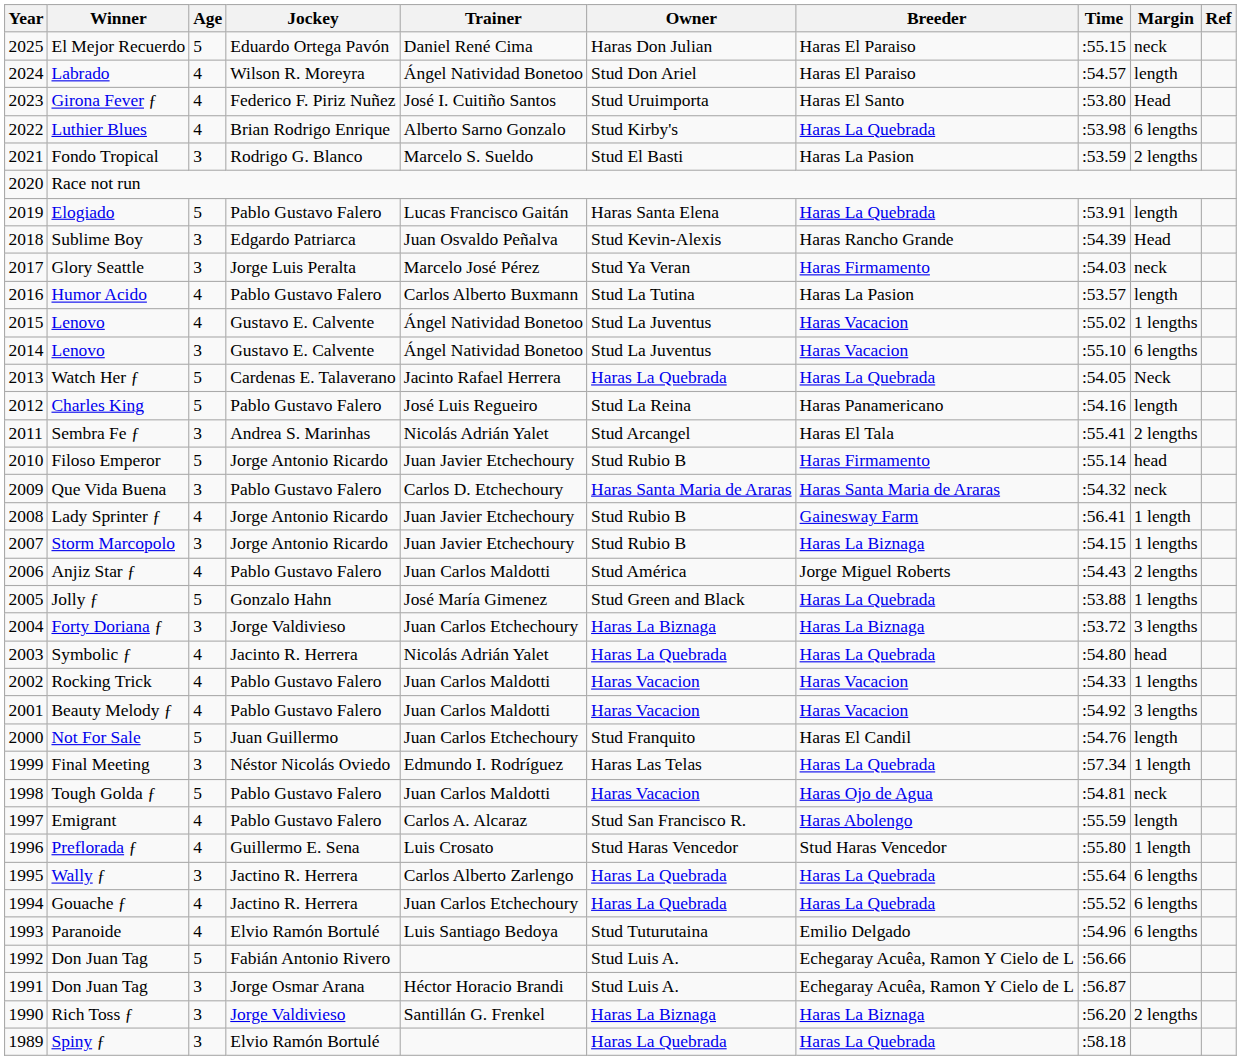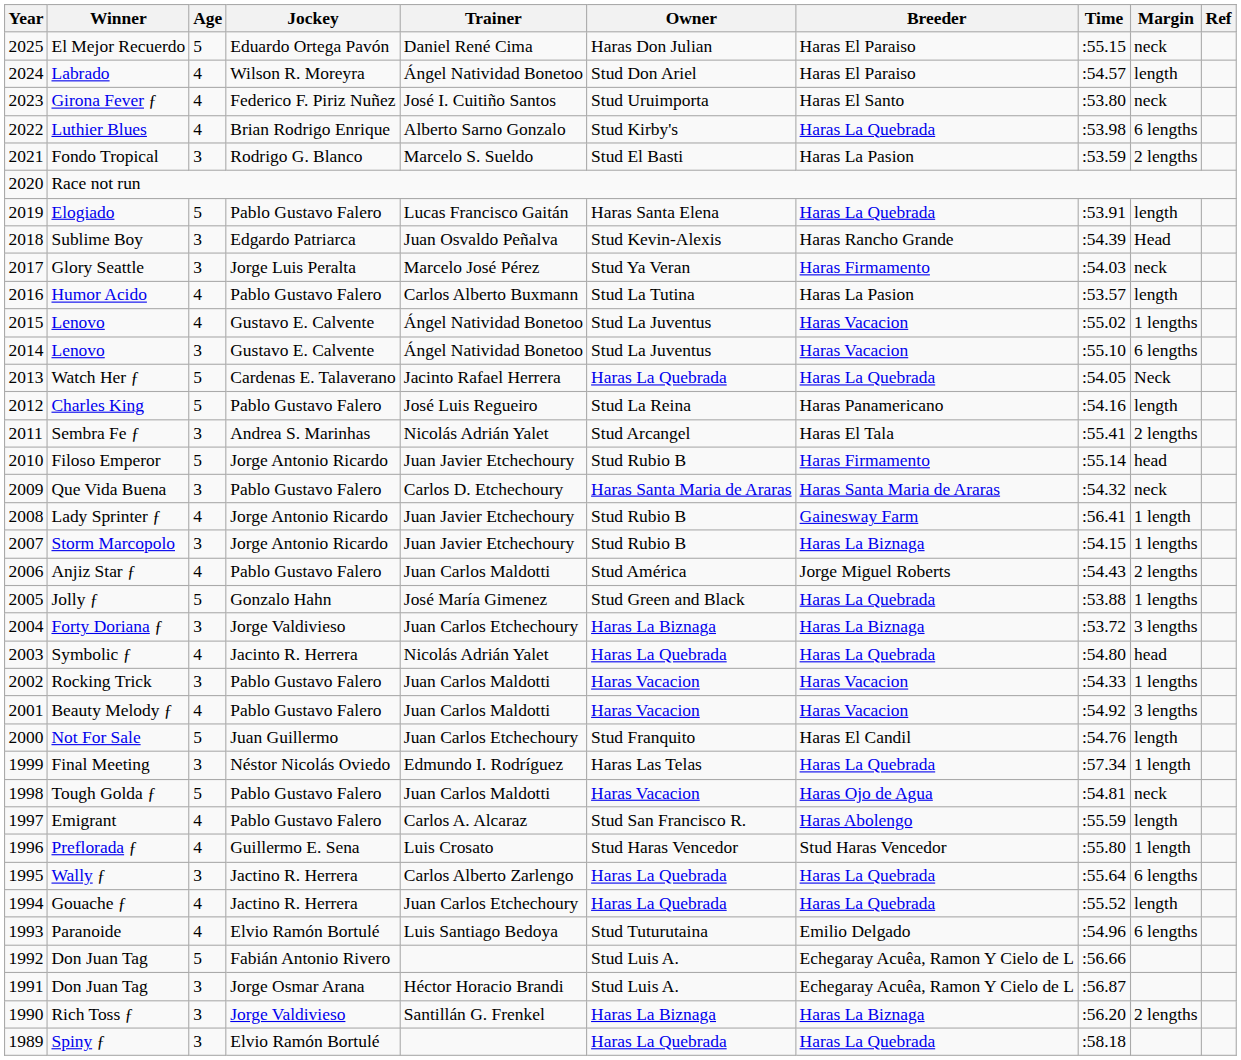 <table class="wikitable sortable">
 <tr>
 <th>Year</th>
 <th>Winner</th>
 <th>Age</th>
 <th>Jockey</th>
 <th>Trainer</th>
 <th>Owner</th>
 <th>Breeder</th>
 <th>Time</th>
 <th>Margin</th>
 <th>Ref</th>
 </tr>
 <tr>
 <td>2025</td>
 <td>El Mejor Recuerdo</td>
 <td>5</td>
 <td>Eduardo Ortega Pavón</td>
 <td>Daniel René Cima</td>
 <td>Haras Don Julian</td>
 <td>Haras El Paraiso</td>
 <td>:55.15</td>
 <td> neck</td>
 <td></td>
 </tr>
 <tr>
 <td>2024</td>
 <td><a href='#'>Labrado</a></td>
 <td>4</td>
 <td>Wilson R. Moreyra</td>
 <td>Ángel Natividad Bonetoo</td>
 <td>Stud Don Ariel</td>
 <td>Haras El Paraiso</td>
 <td>:54.57</td>
 <td> length</td>
 <td></td>
 </tr>
 <tr>
 <td>2023</td>
 <td><a href='#'>Girona Fever</a> ƒ</td>
 <td>4</td>
 <td>Federico F. Piriz Nuñez</td>
 <td>José I. Cuitiño Santos</td>
 <td>Stud Uruimporta</td>
 <td>Haras El Santo</td>
 <td>:53.80</td>
-<td>Head</td>
+<td> neck</td>
 <td></td>
 </tr>
 <tr>
 <td>2022</td>
 <td><a href='#'>Luthier Blues</a></td>
 <td>4</td>
 <td>Brian Rodrigo Enrique</td>
 <td>Alberto Sarno Gonzalo</td>
 <td>Stud Kirby's</td>
 <td><a href='#'>Haras La Quebrada</a></td>
 <td>:53.98</td>
 <td>6 lengths</td>
 <td></td>
 </tr>
 <tr>
 <td>2021</td>
 <td>Fondo Tropical</td>
 <td>3</td>
 <td>Rodrigo G. Blanco</td>
 <td>Marcelo S. Sueldo</td>
 <td>Stud El Basti</td>
 <td>Haras La Pasion</td>
 <td>:53.59</td>
 <td>2 lengths</td>
 <td></td>
 </tr>
 <tr>
 <td>2020</td>
 <td colspan="9">Race not run</td>
 </tr>
 <tr>
 <td>2019</td>
 <td><a href='#'>Elogiado</a></td>
 <td>5</td>
 <td>Pablo Gustavo Falero</td>
 <td>Lucas Francisco Gaitán</td>
 <td>Haras Santa Elena</td>
 <td><a href='#'>Haras La Quebrada</a></td>
 <td>:53.91</td>
 <td> length</td>
 <td></td>
 </tr>
 <tr>
 <td>2018</td>
 <td>Sublime Boy</td>
 <td>3</td>
 <td>Edgardo Patriarca</td>
 <td>Juan Osvaldo Peñalva</td>
 <td>Stud Kevin-Alexis</td>
 <td>Haras Rancho Grande</td>
 <td>:54.39</td>
 <td>Head</td>
 <td></td>
 </tr>
 <tr>
 <td>2017</td>
 <td>Glory Seattle</td>
 <td>3</td>
 <td>Jorge Luis Peralta</td>
 <td>Marcelo José Pérez</td>
 <td>Stud Ya Veran</td>
 <td><a href='#'>Haras Firmamento</a></td>
 <td>:54.03</td>
 <td> neck</td>
 <td></td>
 </tr>
 <tr>
 <td>2016</td>
 <td><a href='#'>Humor Acido</a></td>
 <td>4</td>
 <td>Pablo Gustavo Falero</td>
 <td>Carlos Alberto Buxmann</td>
 <td>Stud La Tutina</td>
 <td>Haras La Pasion</td>
 <td>:53.57</td>
 <td> length</td>
 <td></td>
 </tr>
 <tr>
 <td>2015</td>
 <td><a href='#'>Lenovo</a></td>
 <td>4</td>
 <td>Gustavo E. Calvente</td>
 <td>Ángel Natividad Bonetoo</td>
 <td>Stud La Juventus</td>
 <td><a href='#'>Haras Vacacion</a></td>
 <td>:55.02</td>
 <td>1 lengths</td>
 <td></td>
 </tr>
 <tr>
 <td>2014</td>
 <td><a href='#'>Lenovo</a></td>
 <td>3</td>
 <td>Gustavo E. Calvente</td>
 <td>Ángel Natividad Bonetoo</td>
 <td>Stud La Juventus</td>
 <td><a href='#'>Haras Vacacion</a></td>
 <td>:55.10</td>
 <td>6 lengths</td>
 <td></td>
 </tr>
 <tr>
 <td>2013</td>
 <td>Watch Her ƒ</td>
 <td>5</td>
 <td>Cardenas E. Talaverano</td>
 <td>Jacinto Rafael Herrera</td>
 <td><a href='#'>Haras La Quebrada</a></td>
 <td><a href='#'>Haras La Quebrada</a></td>
 <td>:54.05</td>
 <td>Neck</td>
 <td></td>
 </tr>
 <tr>
 <td>2012</td>
 <td><a href='#'>Charles King</a></td>
 <td>5</td>
 <td>Pablo Gustavo Falero</td>
 <td>José Luis Regueiro</td>
 <td>Stud La Reina</td>
 <td>Haras Panamericano</td>
 <td>:54.16</td>
 <td> length</td>
 <td></td>
 </tr>
 <tr>
 <td>2011</td>
 <td>Sembra Fe ƒ</td>
 <td>3</td>
 <td>Andrea S. Marinhas</td>
 <td>Nicolás Adrián Yalet</td>
 <td>Stud Arcangel</td>
 <td>Haras El Tala</td>
 <td>:55.41</td>
 <td>2 lengths</td>
 <td></td>
 </tr>
 <tr>
 <td>2010</td>
 <td>Filoso Emperor</td>
 <td>5</td>
 <td>Jorge Antonio Ricardo</td>
 <td>Juan Javier Etchechoury</td>
 <td>Stud Rubio B</td>
 <td><a href='#'>Haras Firmamento</a></td>
 <td>:55.14</td>
 <td> head</td>
 <td></td>
 </tr>
 <tr>
 <td>2009</td>
 <td>Que Vida Buena</td>
 <td>3</td>
 <td>Pablo Gustavo Falero</td>
 <td>Carlos D. Etchechoury</td>
 <td><a href='#'>Haras Santa Maria de Araras</a></td>
 <td><a href='#'>Haras Santa Maria de Araras</a></td>
 <td>:54.32</td>
 <td> neck</td>
 <td></td>
 </tr>
 <tr>
 <td>2008</td>
 <td>Lady Sprinter ƒ</td>
 <td>4</td>
 <td>Jorge Antonio Ricardo</td>
 <td>Juan Javier Etchechoury</td>
 <td>Stud Rubio B</td>
 <td><a href='#'>Gainesway Farm</a></td>
 <td>:56.41</td>
 <td>1 length</td>
 <td></td>
 </tr>
 <tr>
 <td>2007</td>
 <td><a href='#'>Storm Marcopolo</a></td>
 <td>3</td>
 <td>Jorge Antonio Ricardo</td>
 <td>Juan Javier Etchechoury</td>
 <td>Stud Rubio B</td>
 <td><a href='#'>Haras La Biznaga</a></td>
 <td>:54.15</td>
 <td>1 lengths</td>
 <td></td>
 </tr>
 <tr>
 <td>2006</td>
 <td>Anjiz Star ƒ</td>
 <td>4</td>
 <td>Pablo Gustavo Falero</td>
 <td>Juan Carlos Maldotti</td>
 <td>Stud América</td>
 <td>Jorge Miguel Roberts</td>
 <td>:54.43</td>
 <td>2 lengths</td>
 <td></td>
 </tr>
 <tr>
 <td>2005</td>
 <td>Jolly ƒ</td>
 <td>5</td>
 <td>Gonzalo Hahn</td>
 <td>José María Gimenez</td>
 <td>Stud Green and Black</td>
 <td><a href='#'>Haras La Quebrada</a></td>
 <td>:53.88</td>
 <td>1 lengths</td>
 <td></td>
 </tr>
 <tr>
 <td>2004</td>
 <td><a href='#'>Forty Doriana</a> ƒ</td>
 <td>3</td>
 <td>Jorge Valdivieso</td>
 <td>Juan Carlos Etchechoury</td>
 <td><a href='#'>Haras La Biznaga</a></td>
 <td><a href='#'>Haras La Biznaga</a></td>
 <td>:53.72</td>
 <td>3 lengths</td>
 <td></td>
 </tr>
 <tr>
 <td>2003</td>
 <td>Symbolic ƒ</td>
 <td>4</td>
 <td>Jacinto R. Herrera</td>
 <td>Nicolás Adrián Yalet</td>
 <td><a href='#'>Haras La Quebrada</a></td>
 <td><a href='#'>Haras La Quebrada</a></td>
 <td>:54.80</td>
 <td> head</td>
 <td></td>
 </tr>
 <tr>
 <td>2002</td>
 <td>Rocking Trick</td>
-<td>4</td>
+<td>3</td>
 <td>Pablo Gustavo Falero</td>
 <td>Juan Carlos Maldotti</td>
 <td><a href='#'>Haras Vacacion</a></td>
 <td><a href='#'>Haras Vacacion</a></td>
 <td>:54.33</td>
 <td>1 lengths</td>
 <td></td>
 </tr>
 <tr>
 <td>2001</td>
 <td>Beauty Melody ƒ</td>
 <td>4</td>
 <td>Pablo Gustavo Falero</td>
 <td>Juan Carlos Maldotti</td>
 <td><a href='#'>Haras Vacacion</a></td>
 <td><a href='#'>Haras Vacacion</a></td>
 <td>:54.92</td>
 <td>3 lengths</td>
 <td></td>
 </tr>
 <tr>
 <td>2000</td>
 <td><a href='#'>Not For Sale</a></td>
 <td>5</td>
 <td>Juan Guillermo</td>
 <td>Juan Carlos Etchechoury</td>
 <td>Stud Franquito</td>
 <td>Haras El Candil</td>
 <td>:54.76</td>
 <td> length</td>
 <td></td>
 </tr>
 <tr>
 <td>1999</td>
 <td>Final Meeting</td>
 <td>3</td>
 <td>Néstor Nicolás Oviedo</td>
 <td>Edmundo I. Rodríguez</td>
 <td>Haras Las Telas</td>
 <td><a href='#'>Haras La Quebrada</a></td>
 <td>:57.34</td>
 <td>1 length</td>
 <td></td>
 </tr>
 <tr>
 <td>1998</td>
 <td>Tough Golda ƒ</td>
 <td>5</td>
 <td>Pablo Gustavo Falero</td>
 <td>Juan Carlos Maldotti</td>
 <td><a href='#'>Haras Vacacion</a></td>
 <td><a href='#'>Haras Ojo de Agua</a></td>
 <td>:54.81</td>
 <td> neck</td>
 <td></td>
 </tr>
 <tr>
 <td>1997</td>
 <td>Emigrant</td>
 <td>4</td>
 <td>Pablo Gustavo Falero</td>
 <td>Carlos A. Alcaraz</td>
 <td>Stud San Francisco R.</td>
 <td><a href='#'>Haras Abolengo</a></td>
 <td>:55.59</td>
 <td> length</td>
 <td></td>
 </tr>
 <tr>
 <td>1996</td>
 <td><a href='#'>Preflorada</a> ƒ</td>
 <td>4</td>
 <td>Guillermo E. Sena</td>
 <td>Luis Crosato</td>
 <td>Stud Haras Vencedor</td>
 <td>Stud Haras Vencedor</td>
 <td>:55.80</td>
 <td>1 length</td>
 <td></td>
 </tr>
 <tr>
 <td>1995</td>
 <td><a href='#'>Wally</a> ƒ</td>
 <td>3</td>
 <td>Jactino R. Herrera</td>
 <td>Carlos Alberto Zarlengo</td>
 <td><a href='#'>Haras La Quebrada</a></td>
 <td><a href='#'>Haras La Quebrada</a></td>
 <td>:55.64</td>
 <td>6 lengths</td>
 <td></td>
 </tr>
 <tr>
 <td>1994</td>
 <td>Gouache ƒ</td>
 <td>4</td>
 <td>Jactino R. Herrera</td>
 <td>Juan Carlos Etchechoury</td>
 <td><a href='#'>Haras La Quebrada</a></td>
 <td><a href='#'>Haras La Quebrada</a></td>
 <td>:55.52</td>
-<td>6 lengths</td>
+<td> length</td>
 <td></td>
 </tr>
 <tr>
 <td>1993</td>
 <td>Paranoide</td>
 <td>4</td>
 <td>Elvio Ramón Bortulé</td>
 <td>Luis Santiago Bedoya</td>
 <td>Stud Tuturutaina</td>
 <td>Emilio Delgado</td>
 <td>:54.96</td>
 <td>6 lengths</td>
 <td></td>
 </tr>
 <tr>
 <td>1992</td>
 <td>Don Juan Tag</td>
 <td>5</td>
 <td>Fabián Antonio Rivero</td>
 <td></td>
 <td>Stud Luis A.</td>
 <td>Echegaray Acuêa, Ramon Y Cielo de L</td>
 <td>:56.66</td>
 <td></td>
 <td></td>
 </tr>
 <tr>
 <td>1991</td>
 <td>Don Juan Tag</td>
 <td>3</td>
 <td>Jorge Osmar Arana</td>
 <td>Héctor Horacio Brandi</td>
 <td>Stud Luis A.</td>
 <td>Echegaray Acuêa, Ramon Y Cielo de L</td>
 <td>:56.87</td>
 <td></td>
 <td></td>
 </tr>
 <tr>
 <td>1990</td>
 <td>Rich Toss ƒ</td>
 <td>3</td>
 <td><a href='#'>Jorge Valdivieso</a></td>
 <td>Santillán G. Frenkel</td>
 <td><a href='#'>Haras La Biznaga</a></td>
 <td><a href='#'>Haras La Biznaga</a></td>
 <td>:56.20</td>
 <td>2 lengths</td>
 <td></td>
 </tr>
 <tr>
 <td>1989</td>
 <td><a href='#'>Spiny</a> ƒ</td>
 <td>3</td>
 <td>Elvio Ramón Bortulé</td>
 <td></td>
 <td><a href='#'>Haras La Quebrada</a></td>
 <td><a href='#'>Haras La Quebrada</a></td>
 <td>:58.18</td>
 <td></td>
 <td></td>
 </tr>
 </table>
